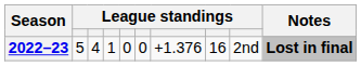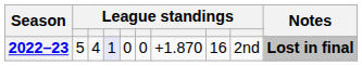 <table class="wikitable sortable">
 <tr>
 <th scope="col" rowspan="2">Season</th>
 <th scope="col" colspan="8">League standings</th>
 <th scope="col" rowspan="2">Notes</th>
 </tr>
 <tr>
 <th scope="col"></th>
 <th scope="col"></th>
 <th scope="col"></th>
 <th scope="col"></th>
 <th scope="col"></th>
 <th scope="col"></th>
 <th scope="col"></th>
 <th scope="col"></th>
 </tr>
 <tr>
 <th scope="row"><a href='#'>2022–23</a></th>
 <td>5</td>
 <td>4</td>
-<td>1</td>
+<td style="background: lavender;">1</td>
 <td>0</td>
 <td>0</td>
-<td>+1.376</td>
+<td>+1.870</td>
 <td>16</td>
 <td>2nd</td>
 <td style="background: silver;"><strong>Lost in final</strong></td>
 </tr>
 </table>
